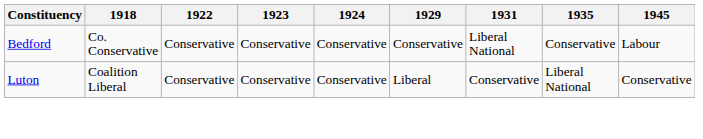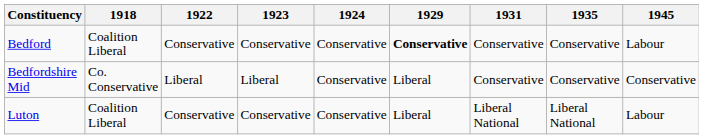 <table class="wikitable">
 <tr>
 <th>Constituency</th>
 <th>1918</th>
 <th>1922</th>
 <th>1923</th>
 <th>1924</th>
 <th>1929</th>
 <th>1931</th>
 <th>1935</th>
 <th>1945</th>
 </tr>
 <tr>
 <td><a href='#'>Bedford</a></td>
-<td bgcolor=>Co. Conservative</td>
+<td bgcolor=>Coalition Liberal</td>
 <td bgcolor=>Conservative</td>
 <td bgcolor=>Conservative</td>
 <td bgcolor=>Conservative</td>
+<td bgcolor=><strong>Conservative</strong></td>
 <td bgcolor=>Conservative</td>
-<td bgcolor=>Liberal National</td>
 <td bgcolor=>Conservative</td>
 <td bgcolor=>Labour</td>
+</tr>
+<tr>
+<td><a href='#'>Bedfordshire Mid</a></td>
+<td bgcolor=>Co. Conservative</td>
+<td bgcolor=>Liberal</td>
+<td bgcolor=>Liberal</td>
+<td bgcolor=>Conservative</td>
+<td bgcolor=>Liberal</td>
+<td bgcolor=>Conservative</td>
+<td bgcolor=>Conservative</td>
+<td bgcolor=>Conservative</td>
 </tr>
 <tr>
 <td><a href='#'>Luton</a></td>
 <td bgcolor=>Coalition Liberal</td>
 <td bgcolor=>Conservative</td>
 <td bgcolor=>Conservative</td>
 <td bgcolor=>Conservative</td>
 <td bgcolor=>Liberal</td>
-<td bgcolor=>Conservative</td>
 <td bgcolor=>Liberal National</td>
-<td bgcolor=>Conservative</td>
+<td bgcolor=>Liberal National</td>
+<td bgcolor=>Labour</td>
 </tr>
 </table>
